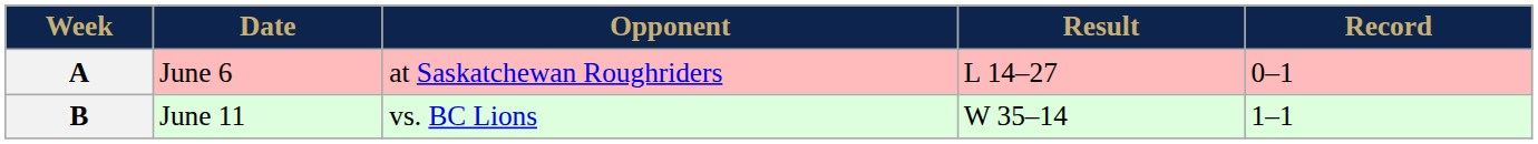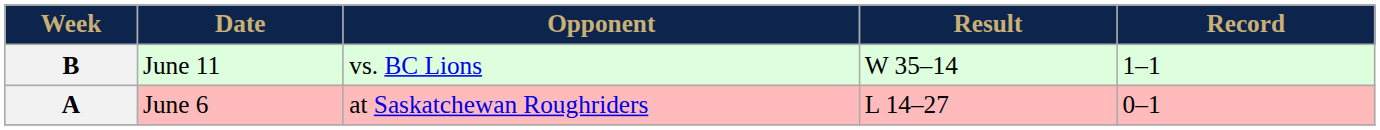 <table class="wikitable sortable">
 <tr>
 <th style="background:#0d254c;color:#c9b074;"  width="5%">Week</th>
 <th style="background:#0d254c;color:#c9b074;"  width="8%">Date</th>
 <th style="background:#0d254c;color:#c9b074;"  width="20%">Opponent</th>
 <th style="background:#0d254c;color:#c9b074;"  width="10%">Result</th>
 <th style="background:#0d254c;color:#c9b074;"  width="10%">Record</th>
 </tr>
+<tr style="background:#ddffdd">
+<th>B</th>
+<td>June 11</td>
+<td>vs. <a href='#'>BC Lions</a></td>
+<td>W 35–14</td>
+<td>1–1</td>
+</tr>
 <tr style="background:#ffbbbb">
 <th>A</th>
 <td>June 6</td>
 <td>at <a href='#'>Saskatchewan Roughriders</a></td>
 <td>L 14–27</td>
 <td>0–1</td>
 </tr>
-<tr style="background:#ddffdd">
-<th>B</th>
-<td>June 11</td>
-<td>vs. <a href='#'>BC Lions</a></td>
-<td>W 35–14</td>
-<td>1–1</td>
-</tr>
 </table>
